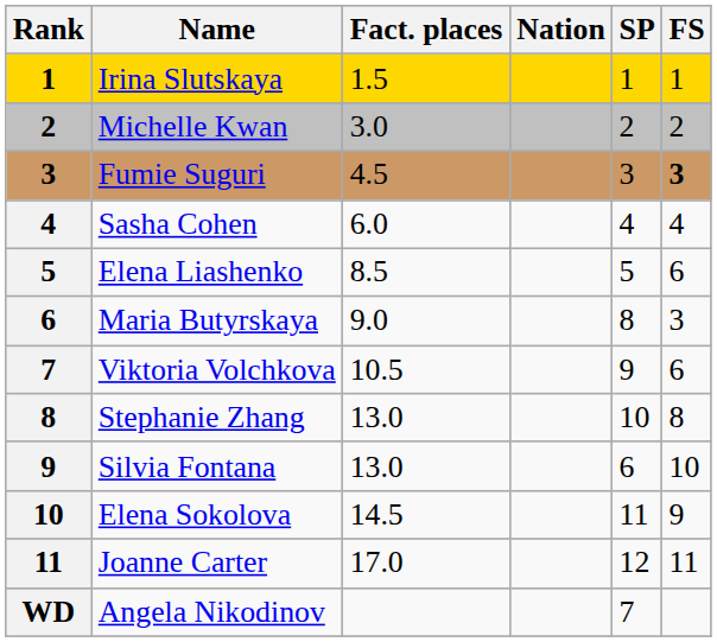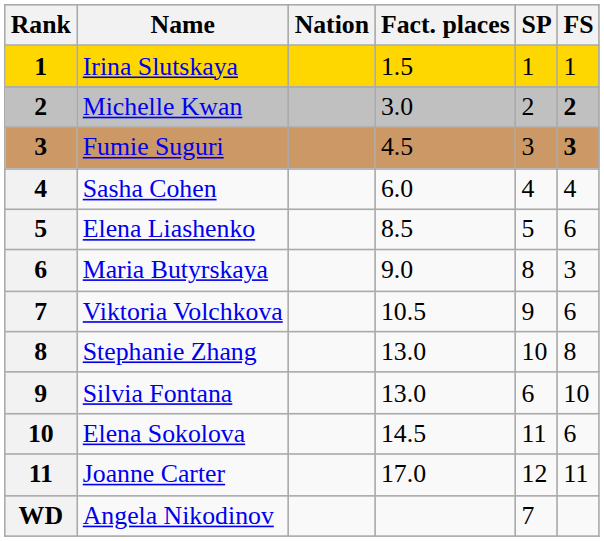 <table class="wikitable">
 <tr>
 <th>Rank</th>
 <th>Name</th>
+<th>Nation</th>
 <th>Fact. places</th>
-<th>Nation</th>
 <th>SP</th>
 <th>FS</th>
 </tr>
 <tr bgcolor=gold>
 <td align=center><strong>1</strong></td>
 <td><a href='#'>Irina Slutskaya</a></td>
+<td></td>
 <td>1.5</td>
-<td></td>
 <td>1</td>
 <td>1</td>
 </tr>
 <tr bgcolor=silver>
 <td align=center><strong>2</strong></td>
 <td><a href='#'>Michelle Kwan</a></td>
+<td></td>
 <td>3.0</td>
-<td></td>
 <td>2</td>
-<td>2</td>
+<td><strong>2</strong></td>
 </tr>
 <tr bgcolor=cc9966>
 <td align=center><strong>3</strong></td>
 <td><a href='#'>Fumie Suguri</a></td>
+<td></td>
 <td>4.5</td>
-<td></td>
 <td>3</td>
 <td><strong>3</strong></td>
 </tr>
 <tr>
 <th>4</th>
 <td><a href='#'>Sasha Cohen</a></td>
+<td></td>
 <td>6.0</td>
-<td></td>
 <td>4</td>
 <td>4</td>
 </tr>
 <tr>
 <th>5</th>
 <td><a href='#'>Elena Liashenko</a></td>
+<td></td>
 <td>8.5</td>
-<td></td>
 <td>5</td>
 <td>6</td>
 </tr>
 <tr>
 <th>6</th>
 <td><a href='#'>Maria Butyrskaya</a></td>
+<td></td>
 <td>9.0</td>
-<td></td>
 <td>8</td>
 <td>3</td>
 </tr>
 <tr>
 <th>7</th>
 <td><a href='#'>Viktoria Volchkova</a></td>
+<td></td>
 <td>10.5</td>
-<td></td>
 <td>9</td>
 <td>6</td>
 </tr>
 <tr>
 <th>8</th>
 <td><a href='#'>Stephanie Zhang</a></td>
+<td></td>
 <td>13.0</td>
-<td></td>
 <td>10</td>
 <td>8</td>
 </tr>
 <tr>
 <th>9</th>
 <td><a href='#'>Silvia Fontana</a></td>
+<td></td>
 <td>13.0</td>
-<td></td>
 <td>6</td>
 <td>10</td>
 </tr>
 <tr>
 <th>10</th>
 <td><a href='#'>Elena Sokolova</a></td>
+<td></td>
 <td>14.5</td>
-<td></td>
 <td>11</td>
-<td>9</td>
+<td>6</td>
 </tr>
 <tr>
 <th>11</th>
 <td><a href='#'>Joanne Carter</a></td>
+<td></td>
 <td>17.0</td>
-<td></td>
 <td>12</td>
 <td>11</td>
 </tr>
 <tr>
 <th>WD</th>
 <td><a href='#'>Angela Nikodinov</a></td>
 <td></td>
 <td></td>
 <td>7</td>
 <td></td>
 </tr>
 </table>
